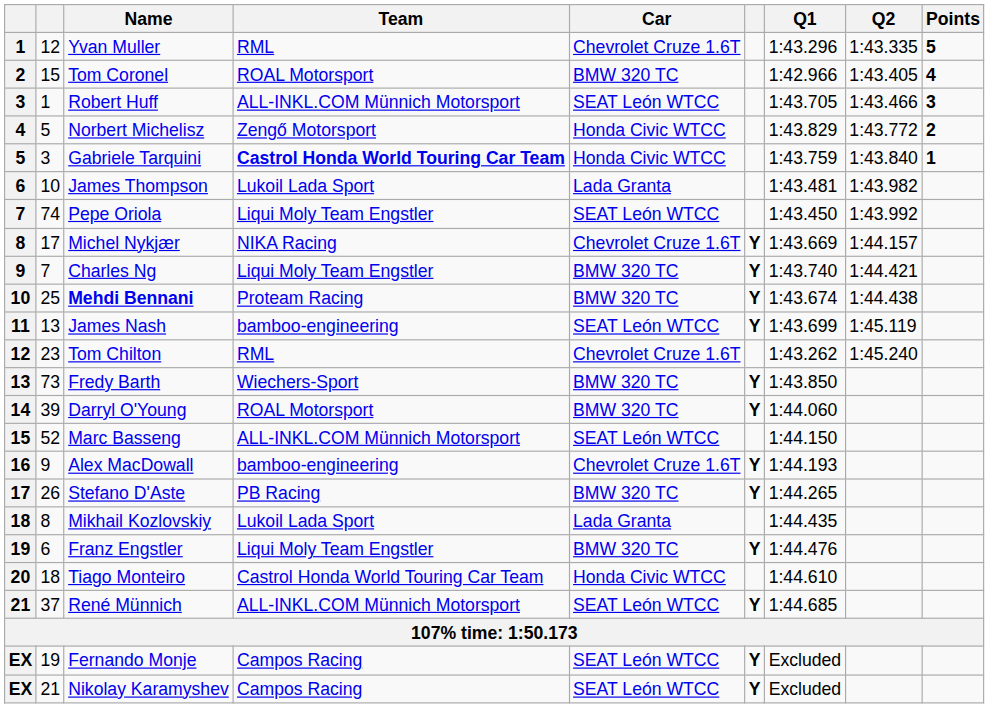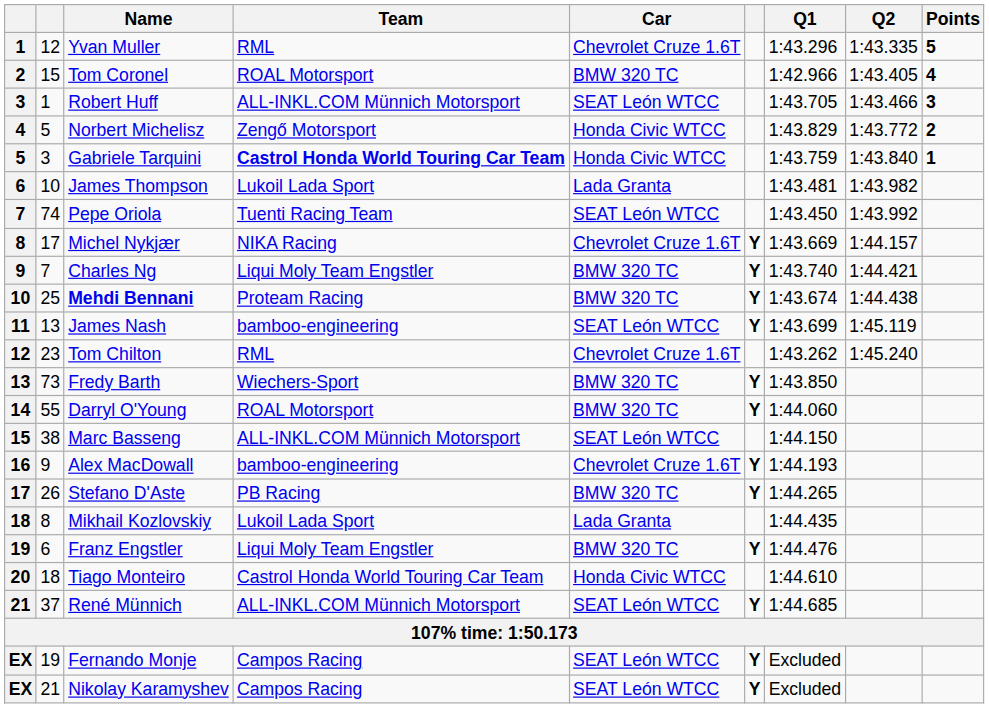 <table class="wikitable sortable" style="font-size: 95%;">
 <tr>
 <th></th>
 <th></th>
 <th>Name</th>
 <th>Team</th>
 <th>Car</th>
 <th></th>
 <th>Q1</th>
 <th>Q2</th>
 <th>Points</th>
 </tr>
 <tr>
 <th>1</th>
 <td>12</td>
 <td> <a href='#'>Yvan Muller</a></td>
 <td><a href='#'>RML</a></td>
 <td><a href='#'>Chevrolet Cruze 1.6T</a></td>
 <td></td>
 <td>1:43.296</td>
 <td>1:43.335</td>
 <td><strong>5</strong></td>
 </tr>
 <tr>
 <th>2</th>
 <td>15</td>
 <td> <a href='#'>Tom Coronel</a></td>
 <td><a href='#'>ROAL Motorsport</a></td>
 <td><a href='#'>BMW 320 TC</a></td>
 <td></td>
 <td>1:42.966</td>
 <td>1:43.405</td>
 <td><strong>4</strong></td>
 </tr>
 <tr>
 <th>3</th>
 <td>1</td>
 <td> <a href='#'>Robert Huff</a></td>
 <td><a href='#'>ALL-INKL.COM Münnich Motorsport</a></td>
 <td><a href='#'>SEAT León WTCC</a></td>
 <td></td>
 <td>1:43.705</td>
 <td>1:43.466</td>
 <td><strong>3</strong></td>
 </tr>
 <tr>
 <th>4</th>
 <td>5</td>
 <td> <a href='#'>Norbert Michelisz</a></td>
 <td><a href='#'>Zengő Motorsport</a></td>
 <td><a href='#'>Honda Civic WTCC</a></td>
 <td></td>
 <td>1:43.829</td>
 <td>1:43.772</td>
 <td><strong>2</strong></td>
 </tr>
 <tr>
 <th>5</th>
 <td>3</td>
 <td> <a href='#'>Gabriele Tarquini</a></td>
 <td><strong><a href='#'>Castrol Honda World Touring Car Team</a></strong></td>
 <td><a href='#'>Honda Civic WTCC</a></td>
 <td></td>
 <td>1:43.759</td>
 <td>1:43.840</td>
 <td><strong>1</strong></td>
 </tr>
 <tr>
 <th>6</th>
 <td>10</td>
 <td> <a href='#'>James Thompson</a></td>
 <td><a href='#'>Lukoil Lada Sport</a></td>
 <td><a href='#'>Lada Granta</a></td>
 <td></td>
 <td>1:43.481</td>
 <td>1:43.982</td>
 <td></td>
 </tr>
 <tr>
 <th>7</th>
 <td>74</td>
 <td> <a href='#'>Pepe Oriola</a></td>
-<td><a href='#'>Liqui Moly Team Engstler</a></td>
+<td><a href='#'>Tuenti Racing Team</a></td>
 <td><a href='#'>SEAT León WTCC</a></td>
 <td></td>
 <td>1:43.450</td>
 <td>1:43.992</td>
 <td></td>
 </tr>
 <tr>
 <th>8</th>
 <td>17</td>
 <td> <a href='#'>Michel Nykjær</a></td>
 <td><a href='#'>NIKA Racing</a></td>
 <td><a href='#'>Chevrolet Cruze 1.6T</a></td>
 <td align=center><strong><span>Y</span></strong></td>
 <td>1:43.669</td>
 <td>1:44.157</td>
 <td></td>
 </tr>
 <tr>
 <th>9</th>
 <td>7</td>
 <td> <a href='#'>Charles Ng</a></td>
 <td><a href='#'>Liqui Moly Team Engstler</a></td>
 <td><a href='#'>BMW 320 TC</a></td>
 <td align=center><strong><span>Y</span></strong></td>
 <td>1:43.740</td>
 <td>1:44.421</td>
 <td></td>
 </tr>
 <tr>
 <th>10</th>
 <td>25</td>
 <td> <strong><a href='#'>Mehdi Bennani</a></strong></td>
 <td><a href='#'>Proteam Racing</a></td>
 <td><a href='#'>BMW 320 TC</a></td>
 <td align=center><strong><span>Y</span></strong></td>
 <td>1:43.674</td>
 <td>1:44.438</td>
 <td></td>
 </tr>
 <tr>
 <th>11</th>
 <td>13</td>
 <td> <a href='#'>James Nash</a></td>
 <td><a href='#'>bamboo-engineering</a></td>
 <td><a href='#'>SEAT León WTCC</a></td>
 <td align=center><strong><span>Y</span></strong></td>
 <td>1:43.699</td>
 <td>1:45.119</td>
 <td></td>
 </tr>
 <tr>
 <th>12</th>
 <td>23</td>
 <td> <a href='#'>Tom Chilton</a></td>
 <td><a href='#'>RML</a></td>
 <td><a href='#'>Chevrolet Cruze 1.6T</a></td>
 <td></td>
 <td>1:43.262</td>
 <td>1:45.240</td>
 <td></td>
 </tr>
 <tr>
 <th>13</th>
 <td>73</td>
 <td> <a href='#'>Fredy Barth</a></td>
 <td><a href='#'>Wiechers-Sport</a></td>
 <td><a href='#'>BMW 320 TC</a></td>
 <td align=center><strong><span>Y</span></strong></td>
 <td>1:43.850</td>
 <td></td>
 <td></td>
 </tr>
 <tr>
 <th>14</th>
-<td>39</td>
+<td>55</td>
 <td> <a href='#'>Darryl O'Young</a></td>
 <td><a href='#'>ROAL Motorsport</a></td>
 <td><a href='#'>BMW 320 TC</a></td>
 <td align=center><strong><span>Y</span></strong></td>
 <td>1:44.060</td>
 <td></td>
 <td></td>
 </tr>
 <tr>
 <th>15</th>
-<td>52</td>
+<td>38</td>
 <td> <a href='#'>Marc Basseng</a></td>
 <td><a href='#'>ALL-INKL.COM Münnich Motorsport</a></td>
 <td><a href='#'>SEAT León WTCC</a></td>
 <td></td>
 <td>1:44.150</td>
 <td></td>
 <td></td>
 </tr>
 <tr>
 <th>16</th>
 <td>9</td>
 <td> <a href='#'>Alex MacDowall</a></td>
 <td><a href='#'>bamboo-engineering</a></td>
 <td><a href='#'>Chevrolet Cruze 1.6T</a></td>
 <td align=center><strong><span>Y</span></strong></td>
 <td>1:44.193</td>
 <td></td>
 <td></td>
 </tr>
 <tr>
 <th>17</th>
 <td>26</td>
 <td> <a href='#'>Stefano D'Aste</a></td>
 <td><a href='#'>PB Racing</a></td>
 <td><a href='#'>BMW 320 TC</a></td>
 <td align=center><strong><span>Y</span></strong></td>
 <td>1:44.265</td>
 <td></td>
 <td></td>
 </tr>
 <tr>
 <th>18</th>
 <td>8</td>
 <td> <a href='#'>Mikhail Kozlovskiy</a></td>
 <td><a href='#'>Lukoil Lada Sport</a></td>
 <td><a href='#'>Lada Granta</a></td>
 <td></td>
 <td>1:44.435</td>
 <td></td>
 <td></td>
 </tr>
 <tr>
 <th>19</th>
 <td>6</td>
 <td> <a href='#'>Franz Engstler</a></td>
 <td><a href='#'>Liqui Moly Team Engstler</a></td>
 <td><a href='#'>BMW 320 TC</a></td>
 <td align=center><strong><span>Y</span></strong></td>
 <td>1:44.476</td>
 <td></td>
 <td></td>
 </tr>
 <tr>
 <th>20</th>
 <td>18</td>
 <td> <a href='#'>Tiago Monteiro</a></td>
 <td><a href='#'>Castrol Honda World Touring Car Team</a></td>
 <td><a href='#'>Honda Civic WTCC</a></td>
 <td></td>
 <td>1:44.610</td>
 <td></td>
 <td></td>
 </tr>
 <tr>
 <th>21</th>
 <td>37</td>
 <td> <a href='#'>René Münnich</a></td>
 <td><a href='#'>ALL-INKL.COM Münnich Motorsport</a></td>
 <td><a href='#'>SEAT León WTCC</a></td>
 <td align=center><strong><span>Y</span></strong></td>
 <td>1:44.685</td>
 <td></td>
 <td></td>
 </tr>
 <tr>
 <th colspan=9>107% time: 1:50.173</th>
 </tr>
 <tr>
 <th>EX</th>
 <td>19</td>
 <td> <a href='#'>Fernando Monje</a></td>
 <td><a href='#'>Campos Racing</a></td>
 <td><a href='#'>SEAT León WTCC</a></td>
 <td align=center><strong><span>Y</span></strong></td>
 <td>Excluded</td>
 <td></td>
 <td></td>
 </tr>
 <tr>
 <th>EX</th>
 <td>21</td>
 <td> <a href='#'>Nikolay Karamyshev</a></td>
 <td><a href='#'>Campos Racing</a></td>
 <td><a href='#'>SEAT León WTCC</a></td>
 <td align=center><strong><span>Y</span></strong></td>
 <td>Excluded</td>
 <td></td>
 <td></td>
 </tr>
 </table>
